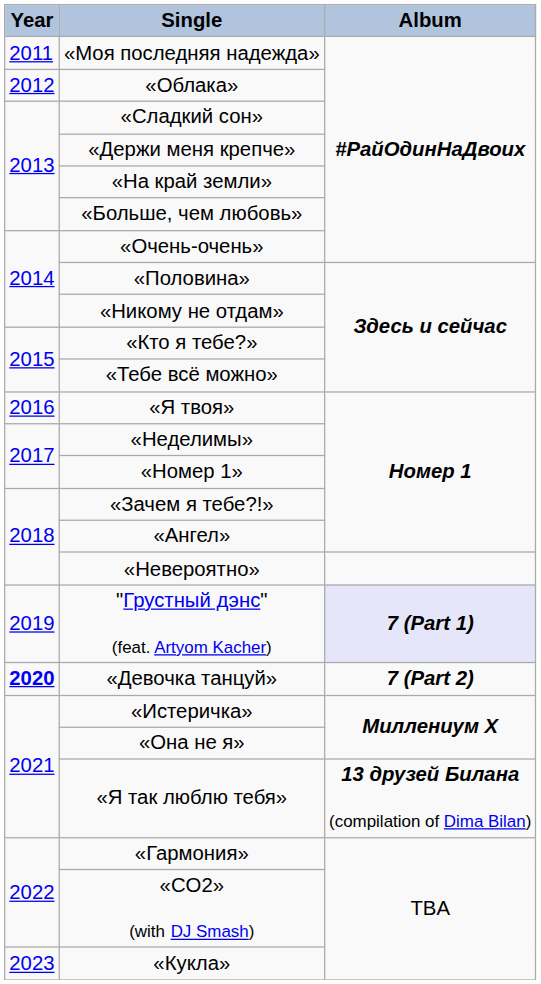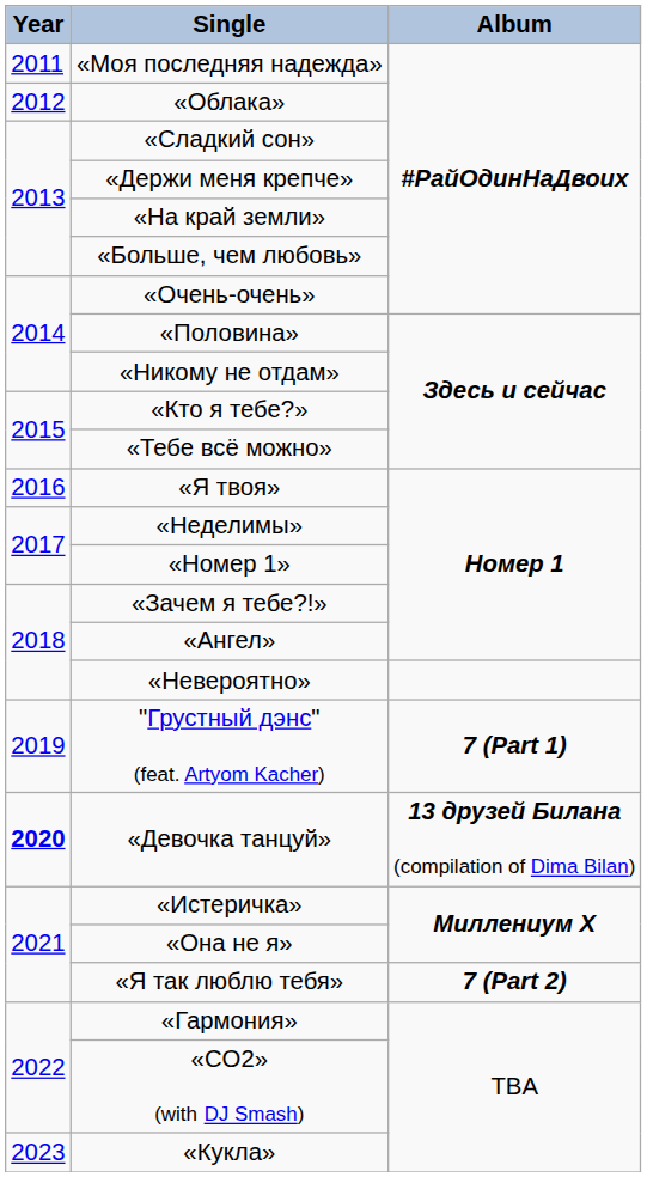 <table class="wikitable">
 <tr>
 <th style="background:#B0C4DE;">Year</th>
 <th style="background:#B0C4DE;">Single</th>
 <th style="background:#B0C4DE;">Album</th>
 </tr>
 <tr>
 <td><a href='#'>2011</a></td>
 <td style="text-align: center;">«Моя последняя надежда»</td>
 <td rowspan="7" style="text-align: center;"><strong><em>#РайОдинНаДвоих</em></strong></td>
 </tr>
 <tr>
 <td rowspan="1"><a href='#'>2012</a></td>
 <td style="text-align: center;">«Облака»</td>
 </tr>
 <tr>
 <td rowspan="4"><a href='#'>2013</a></td>
 <td style="text-align: center;">«Сладкий сон»</td>
 </tr>
 <tr>
 <td style="text-align: center;">«Держи меня крепче»</td>
 </tr>
 <tr>
 <td style="text-align: center;">«На край земли»</td>
 </tr>
 <tr>
 <td style="text-align: center;">«Больше, чем любовь»</td>
 </tr>
 <tr>
 <td rowspan="3"><a href='#'>2014</a></td>
 <td style="text-align: center;">«Очень-очень»</td>
 </tr>
 <tr>
 <td style="text-align: center;">«Половина»</td>
 <td rowspan="4" style="text-align: center;"><strong><em>Здесь и сейчас</em></strong></td>
 </tr>
 <tr>
 <td style="text-align: center;">«Никому не отдам»</td>
 </tr>
 <tr>
 <td rowspan="2"><a href='#'>2015</a></td>
 <td style="text-align: center;">«Кто я тебе?»</td>
 </tr>
 <tr>
 <td style="text-align: center;">«Тебе всё можно»</td>
 </tr>
 <tr>
 <td><a href='#'>2016</a></td>
 <td style="text-align: center;">«Я твоя»</td>
 <td rowspan="5" style="text-align: center;"><strong><em>Номер 1</em></strong></td>
 </tr>
 <tr>
 <td rowspan="2"><a href='#'>2017</a></td>
 <td style="text-align: center;">«Неделимы»</td>
 </tr>
 <tr>
 <td style="text-align: center;">«Номер 1»</td>
 </tr>
 <tr>
 <td rowspan="3"><a href='#'>2018</a></td>
 <td style="text-align: center;">«Зачем я тебе?!»</td>
 </tr>
 <tr>
 <td style="text-align: center;">«Ангел»</td>
 </tr>
 <tr>
 <td style="text-align: center;">«Невероятно»</td>
 </tr>
 <tr>
 <td><a href='#'>2019</a></td>
 <td style="text-align: center;">"<a href='#'>Грустный дэнс</a>"<br><br><small>(feat. <a href='#'>Artyom Kacher</a>)</small></td>
-<td style="background: lavender; text-align: center;"><strong><em>7 (Part 1)</em></strong></td>
+<td style="text-align: center;"><strong><em>7 (Part 1)</em></strong></td>
 </tr>
 <tr>
 <td><strong><a href='#'>2020</a></strong></td>
 <td style="text-align: center;">«Девочка танцуй»</td>
-<td style="text-align: center;"><strong><em>7 (Part 2)</em></strong></td>
+<td style="text-align: center;"><strong><em>13 друзей Билана</em></strong><br><br><small>(compilation of <a href='#'>Dima Bilan</a>)</small></td>
 </tr>
 <tr>
 <td rowspan="3"><a href='#'>2021</a></td>
 <td style="text-align: center;">«Истеричка»</td>
 <td rowspan="2" style="text-align: center;"><strong><em>Миллениум Х</em></strong></td>
 </tr>
 <tr>
 <td style="text-align: center;">«Она не я»</td>
 </tr>
 <tr>
 <td style="text-align: center;">«Я так люблю тебя»</td>
-<td style="text-align: center;"><strong><em>13 друзей Билана</em></strong><br><br><small>(compilation of <a href='#'>Dima Bilan</a>)</small></td>
+<td style="text-align: center;"><strong><em>7 (Part 2)</em></strong></td>
 </tr>
 <tr>
 <td rowspan="2"><a href='#'>2022</a></td>
 <td style="text-align: center;">«Гармония»</td>
 <td rowspan="3" style="text-align: center;">TBA</td>
 </tr>
 <tr>
 <td style="text-align: center;">«CO2»<br><br><small>(with</small> <small><a href='#'>DJ Smash</a>)</small></td>
 </tr>
 <tr>
 <td><a href='#'>2023</a></td>
 <td style="text-align: center;">«Кукла»</td>
 </tr>
 </table>
